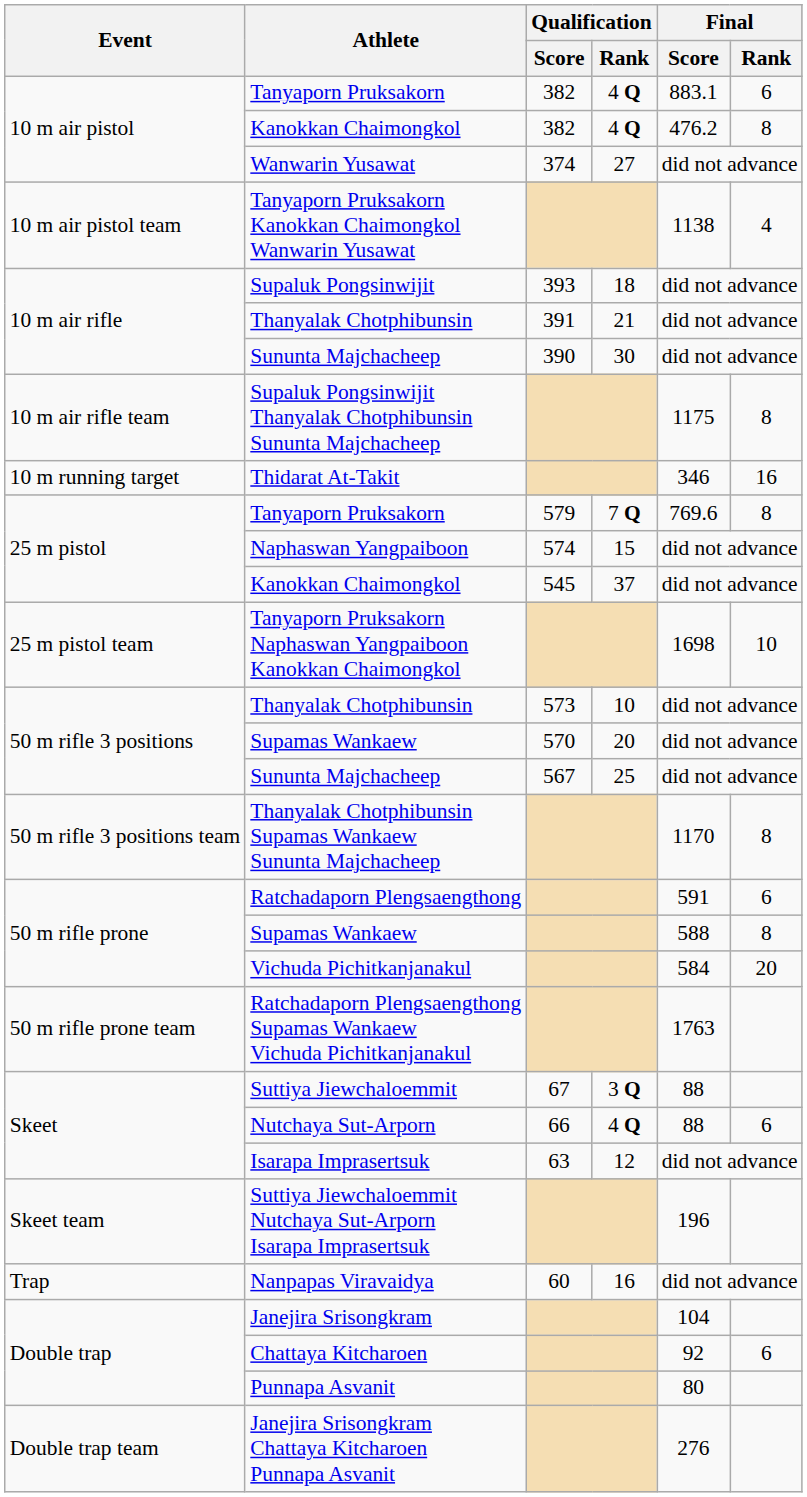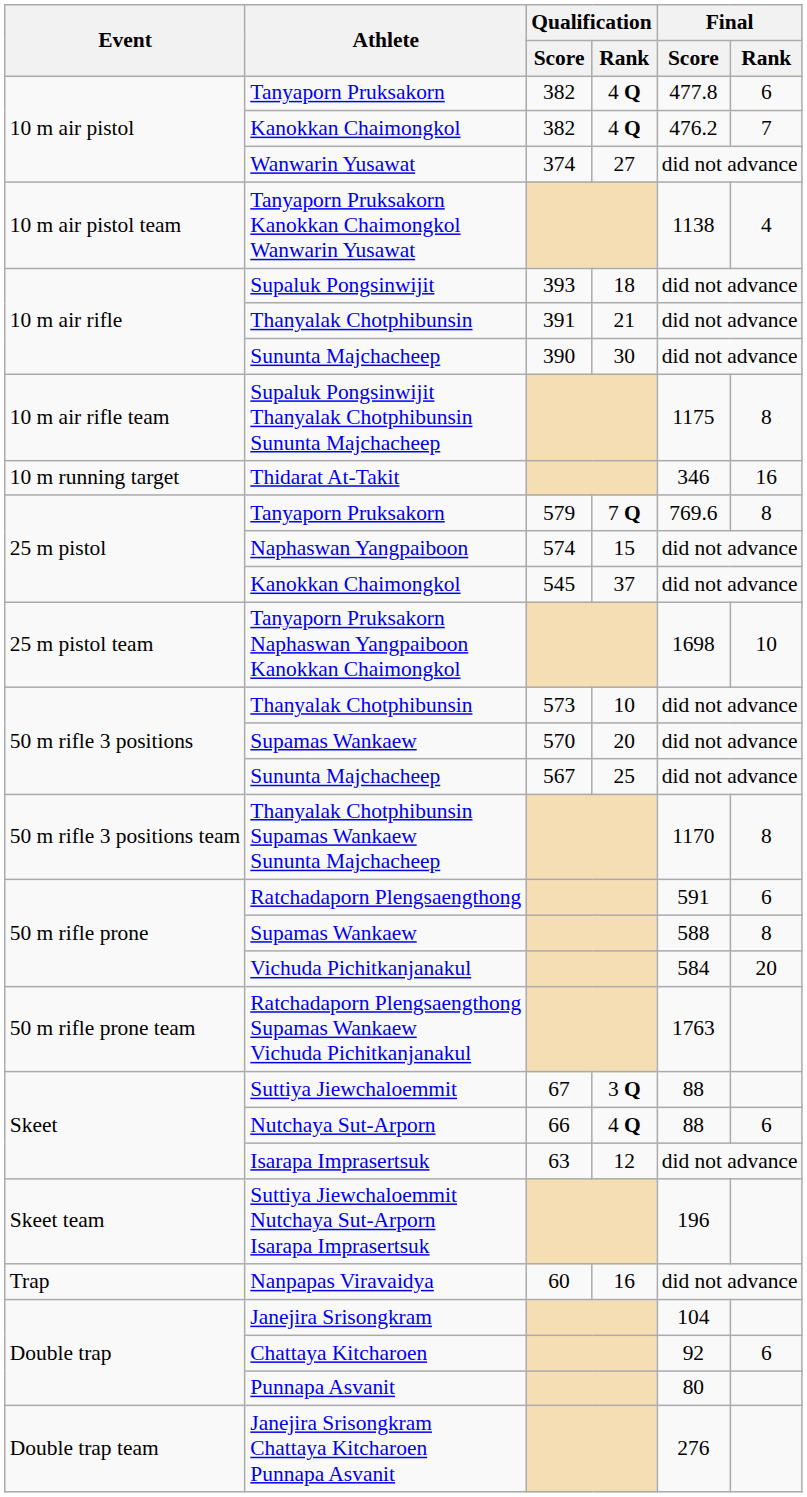 <table class="wikitable" border="1" style="font-size:90%">
 <tr>
 <th rowspan=2>Event</th>
 <th rowspan=2>Athlete</th>
 <th colspan=2>Qualification</th>
 <th colspan=2>Final</th>
 </tr>
 <tr>
 <th>Score</th>
 <th>Rank</th>
 <th>Score</th>
 <th>Rank</th>
 </tr>
 <tr>
 <td rowspan=3>10 m air pistol</td>
 <td><a href='#'>Tanyaporn Pruksakorn</a></td>
 <td align=center>382</td>
 <td align=center>4 <strong>Q</strong></td>
-<td align=center>883.1</td>
+<td align=center>477.8</td>
 <td align=center>6</td>
 </tr>
 <tr>
 <td><a href='#'>Kanokkan Chaimongkol</a></td>
 <td align=center>382</td>
 <td align=center>4 <strong>Q</strong></td>
 <td align=center>476.2</td>
-<td align=center>8</td>
+<td align=center>7</td>
 </tr>
 <tr>
 <td><a href='#'>Wanwarin Yusawat</a></td>
 <td align=center>374</td>
 <td align=center>27</td>
 <td align=center colspan=2>did not advance</td>
 </tr>
 <tr>
 <td>10 m air pistol team</td>
 <td><a href='#'>Tanyaporn Pruksakorn</a><br> <a href='#'>Kanokkan Chaimongkol</a><br> <a href='#'>Wanwarin Yusawat</a></td>
 <td align=center colspan=2 bgcolor=wheat></td>
 <td align=center>1138</td>
 <td align=center>4</td>
 </tr>
 <tr>
 <td rowspan=3>10 m air rifle</td>
 <td><a href='#'>Supaluk Pongsinwijit</a></td>
 <td align=center>393</td>
 <td align=center>18</td>
 <td align=center colspan=2>did not advance</td>
 </tr>
 <tr>
 <td><a href='#'>Thanyalak Chotphibunsin</a></td>
 <td align=center>391</td>
 <td align=center>21</td>
 <td align=center colspan=2>did not advance</td>
 </tr>
 <tr>
 <td><a href='#'>Sununta Majchacheep</a></td>
 <td align=center>390</td>
 <td align=center>30</td>
 <td align=center colspan=2>did not advance</td>
 </tr>
 <tr>
 <td>10 m air rifle team</td>
 <td><a href='#'>Supaluk Pongsinwijit</a><br><a href='#'>Thanyalak Chotphibunsin</a><br> <a href='#'>Sununta Majchacheep</a></td>
 <td align=center colspan=2 bgcolor=wheat></td>
 <td align=center>1175</td>
 <td align=center>8</td>
 </tr>
 <tr>
 <td>10 m running target</td>
 <td><a href='#'>Thidarat At-Takit</a></td>
 <td align=center colspan=2 bgcolor=wheat></td>
 <td align=center>346</td>
 <td align=center>16</td>
 </tr>
 <tr>
 <td rowspan=3>25 m pistol</td>
 <td><a href='#'>Tanyaporn Pruksakorn</a></td>
 <td align=center>579</td>
 <td align=center>7 <strong>Q</strong></td>
 <td align=center>769.6</td>
 <td align=center>8</td>
 </tr>
 <tr>
 <td><a href='#'>Naphaswan Yangpaiboon</a></td>
 <td align=center>574</td>
 <td align=center>15</td>
 <td align=center colspan=2>did not advance</td>
 </tr>
 <tr>
 <td><a href='#'>Kanokkan Chaimongkol</a></td>
 <td align=center>545</td>
 <td align=center>37</td>
 <td align=center colspan=2>did not advance</td>
 </tr>
 <tr>
 <td>25 m pistol team</td>
 <td><a href='#'>Tanyaporn Pruksakorn</a><br> <a href='#'>Naphaswan Yangpaiboon</a><br> <a href='#'>Kanokkan Chaimongkol</a></td>
 <td align=center colspan=2 bgcolor=wheat></td>
 <td align=center>1698</td>
 <td align=center>10</td>
 </tr>
 <tr>
 <td rowspan=3>50 m rifle 3 positions</td>
 <td><a href='#'>Thanyalak Chotphibunsin</a></td>
 <td align=center>573</td>
 <td align=center>10</td>
 <td align=center colspan=2>did not advance</td>
 </tr>
 <tr>
 <td><a href='#'>Supamas Wankaew</a></td>
 <td align=center>570</td>
 <td align=center>20</td>
 <td align=center colspan=2>did not advance</td>
 </tr>
 <tr>
 <td><a href='#'>Sununta Majchacheep</a></td>
 <td align=center>567</td>
 <td align=center>25</td>
 <td align=center colspan=2>did not advance</td>
 </tr>
 <tr>
 <td>50 m rifle 3 positions  team</td>
 <td><a href='#'>Thanyalak Chotphibunsin</a><br> <a href='#'>Supamas Wankaew</a><br> <a href='#'>Sununta Majchacheep</a></td>
 <td align=center colspan=2 bgcolor=wheat></td>
 <td align=center>1170</td>
 <td align=center>8</td>
 </tr>
 <tr>
 <td rowspan=3>50 m rifle prone</td>
 <td><a href='#'>Ratchadaporn Plengsaengthong</a></td>
 <td align=center colspan=2 bgcolor=wheat></td>
 <td align=center>591</td>
 <td align=center>6</td>
 </tr>
 <tr>
 <td><a href='#'>Supamas Wankaew</a></td>
 <td align=center colspan=2 bgcolor=wheat></td>
 <td align=center>588</td>
 <td align=center>8</td>
 </tr>
 <tr>
 <td><a href='#'>Vichuda Pichitkanjanakul</a></td>
 <td align=center colspan=2 bgcolor=wheat></td>
 <td align=center>584</td>
 <td align=center>20</td>
 </tr>
 <tr>
 <td>50 m rifle prone  team</td>
 <td><a href='#'>Ratchadaporn Plengsaengthong</a><br> <a href='#'>Supamas Wankaew</a><br> <a href='#'>Vichuda Pichitkanjanakul</a></td>
 <td align=center colspan=2 bgcolor=wheat></td>
 <td align=center>1763</td>
 <td align=center></td>
 </tr>
 <tr>
 <td rowspan=3>Skeet</td>
 <td><a href='#'>Suttiya Jiewchaloemmit</a></td>
 <td align=center>67</td>
 <td align=center>3 <strong>Q</strong></td>
 <td align=center>88</td>
 <td align=center></td>
 </tr>
 <tr>
 <td><a href='#'>Nutchaya Sut-Arporn</a></td>
 <td align=center>66</td>
 <td align=center>4 <strong>Q</strong></td>
 <td align=center>88</td>
 <td align=center>6</td>
 </tr>
 <tr>
 <td><a href='#'>Isarapa Imprasertsuk</a></td>
 <td align=center>63</td>
 <td align=center>12</td>
 <td align=center colspan=2>did not advance</td>
 </tr>
 <tr>
 <td>Skeet  team</td>
 <td><a href='#'>Suttiya Jiewchaloemmit</a><br> <a href='#'>Nutchaya Sut-Arporn</a><br> <a href='#'>Isarapa Imprasertsuk</a></td>
 <td align=center colspan=2 bgcolor=wheat></td>
 <td align=center>196</td>
 <td align=center></td>
 </tr>
 <tr>
 <td>Trap</td>
 <td><a href='#'>Nanpapas Viravaidya</a></td>
 <td align=center>60</td>
 <td align=center>16</td>
 <td align=center colspan=2>did not advance</td>
 </tr>
 <tr>
 <td rowspan=3>Double trap</td>
 <td><a href='#'>Janejira Srisongkram</a></td>
 <td align=center colspan=2 bgcolor=wheat></td>
 <td align=center>104</td>
 <td align=center></td>
 </tr>
 <tr>
 <td><a href='#'>Chattaya Kitcharoen</a></td>
 <td align=center colspan=2 bgcolor=wheat></td>
 <td align=center>92</td>
 <td align=center>6</td>
 </tr>
 <tr>
 <td><a href='#'>Punnapa Asvanit</a></td>
 <td align=center colspan=2 bgcolor=wheat></td>
 <td align=center>80</td>
 <td align=center></td>
 </tr>
 <tr>
 <td>Double trap team</td>
 <td><a href='#'>Janejira Srisongkram</a><br><a href='#'>Chattaya Kitcharoen</a><br><a href='#'>Punnapa Asvanit</a></td>
 <td align=center colspan=2 bgcolor=wheat></td>
 <td align=center>276</td>
 <td align=center></td>
 </tr>
 </table>
